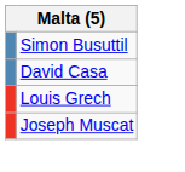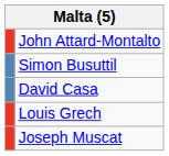 <table class="wikitable">
 <tr>
 <th colspan=2>Malta (5)</th>
+</tr>
+<tr>
+<td style="background-color:#EE3224; width:3px;"></td>
+<td><a href='#'>John Attard-Montalto</a></td>
 </tr>
 <tr>
 <td style="background-color:#5087B2; width:3px;"></td>
 <td><a href='#'>Simon Busuttil</a></td>
 </tr>
 <tr>
 <td style="background-color:#5087B2; width:3px;"></td>
 <td><a href='#'>David Casa</a></td>
 </tr>
 <tr>
 <td style="background-color:#EE3224; width:3px;"></td>
 <td><a href='#'>Louis Grech</a></td>
 </tr>
 <tr>
 <td style="background-color:#EE3224; width:3px;"></td>
 <td><a href='#'>Joseph Muscat</a></td>
 </tr>
 </table>
